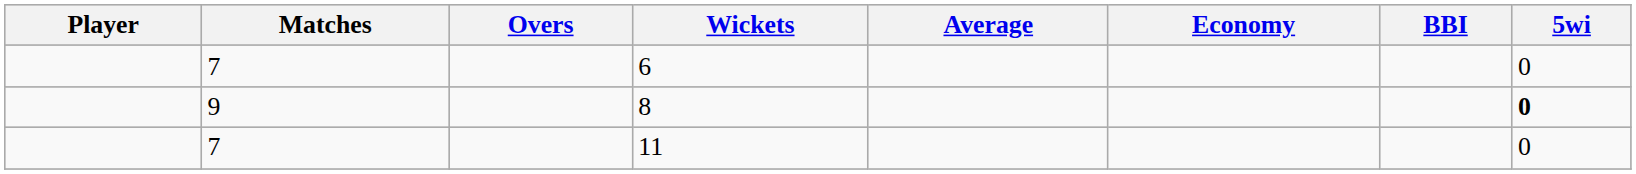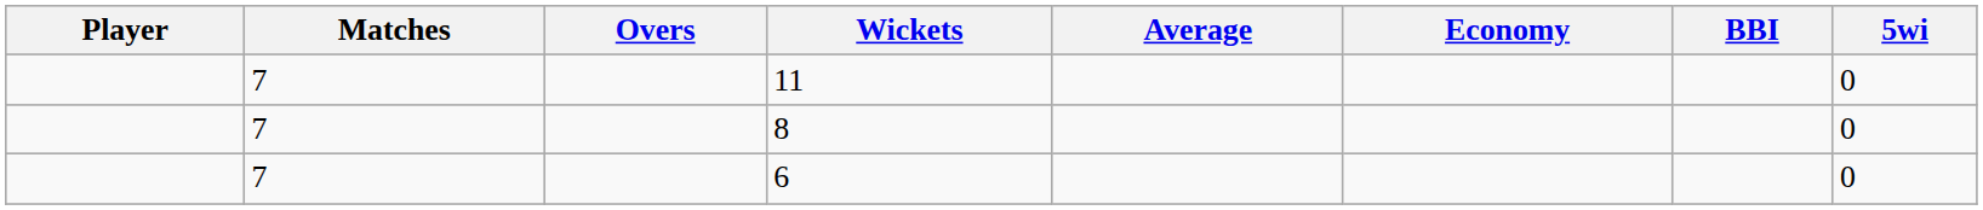 <table class="wikitable sortable" style="width:80%;">
 <tr>
 <th>Player</th>
 <th>Matches</th>
 <th><a href='#'>Overs</a></th>
 <th><a href='#'>Wickets</a></th>
 <th><a href='#'>Average</a></th>
 <th><a href='#'>Economy</a></th>
 <th><a href='#'>BBI</a></th>
 <th><a href='#'>5wi</a></th>
 </tr>
 <tr>
 <td></td>
 <td>7</td>
 <td></td>
-<td>6</td>
+<td>11</td>
 <td></td>
 <td></td>
 <td></td>
 <td>0</td>
 </tr>
 <tr>
 <td></td>
-<td>9</td>
+<td>7</td>
 <td></td>
 <td>8</td>
 <td></td>
 <td></td>
 <td></td>
-<td><strong>0</strong></td>
+<td>0</td>
 </tr>
 <tr>
 <td></td>
 <td>7</td>
 <td></td>
-<td>11</td>
+<td>6</td>
 <td></td>
 <td></td>
 <td></td>
 <td>0</td>
 </tr>
 </table>
